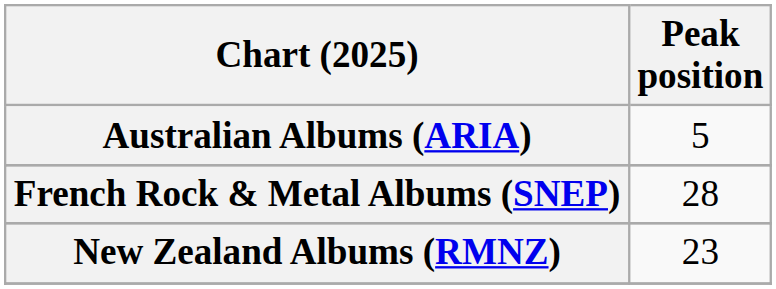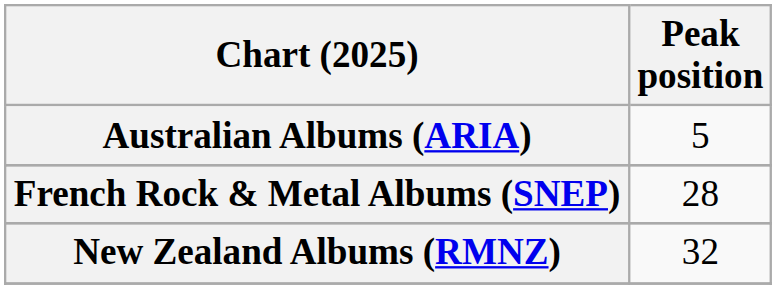 <table class="wikitable sortable plainrowheaders" style="text-align:center">
 <tr>
 <th scope="col">Chart (2025)</th>
 <th scope="col">Peak<br>position</th>
 </tr>
 <tr>
 <th scope="row">Australian Albums (<a href='#'>ARIA</a>)</th>
 <td>5</td>
 </tr>
 <tr>
 </tr>
 <tr>
 <th scope="row">French Rock & Metal Albums (<a href='#'>SNEP</a>)</th>
 <td>28</td>
 </tr>
 <tr>
 </tr>
 <tr>
 <th scope="row">New Zealand Albums (<a href='#'>RMNZ</a>)</th>
-<td>23</td>
+<td>32</td>
 </tr>
 <tr>
 </tr>
 <tr>
 </tr>
 </table>
